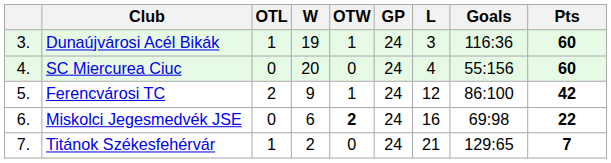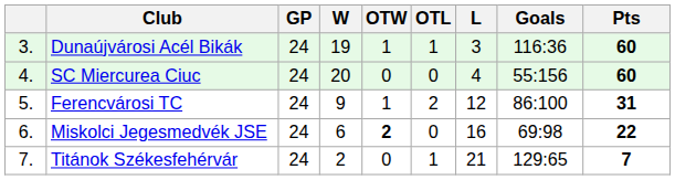 <table class="wikitable">
 <tr>
 <th width="30"></th>
 <th width="200">Club</th>
-<th width="30">OTL</th>
+<th width="30">GP</th>
 <th width="30">W</th>
 <th width="30">OTW</th>
-<th width="30">GP</th>
+<th width="30">OTL</th>
 <th width="30">L</th>
 <th width="70">Goals</th>
 <th width="70">Pts</th>
 </tr>
 <tr bgcolor="#e6fae6" align="center">
 <td>3.</td>
 <td align="left"><a href='#'>Dunaújvárosi Acél Bikák</a></td>
-<td>1</td>
+<td>24</td>
 <td>19</td>
 <td>1</td>
-<td>24</td>
+<td>1</td>
 <td>3</td>
 <td>116:36</td>
 <td><strong>60</strong></td>
 </tr>
 <tr bgcolor="#e6fae6" align="center">
 <td>4.</td>
 <td align="left"><a href='#'>SC Miercurea Ciuc</a></td>
-<td>0</td>
+<td>24</td>
 <td>20</td>
 <td>0</td>
-<td>24</td>
+<td>0</td>
 <td>4</td>
 <td>55:156</td>
 <td><strong>60</strong></td>
 </tr>
 <tr bgcolor="#FFFFFF" align="center">
 <td>5.</td>
 <td align="left"><a href='#'>Ferencvárosi TC</a></td>
-<td>2</td>
+<td>24</td>
 <td>9</td>
 <td>1</td>
-<td>24</td>
+<td>2</td>
 <td>12</td>
 <td>86:100</td>
-<td><strong>42</strong></td>
+<td><strong>31</strong></td>
 </tr>
 <tr bgcolor="#FFFFFF" align="center">
 <td>6.</td>
 <td align="left"><a href='#'>Miskolci Jegesmedvék JSE</a></td>
-<td>0</td>
+<td>24</td>
 <td>6</td>
 <td><strong>2</strong></td>
-<td>24</td>
+<td>0</td>
 <td>16</td>
 <td>69:98</td>
 <td><strong>22</strong></td>
 </tr>
 <tr bgcolor="#FFFFFF" align="center">
 <td>7.</td>
 <td align="left"><a href='#'>Titánok Székesfehérvár</a></td>
-<td>1</td>
+<td>24</td>
 <td>2</td>
 <td>0</td>
-<td>24</td>
+<td>1</td>
 <td>21</td>
 <td>129:65</td>
 <td><strong>7</strong></td>
 </tr>
 </table>
